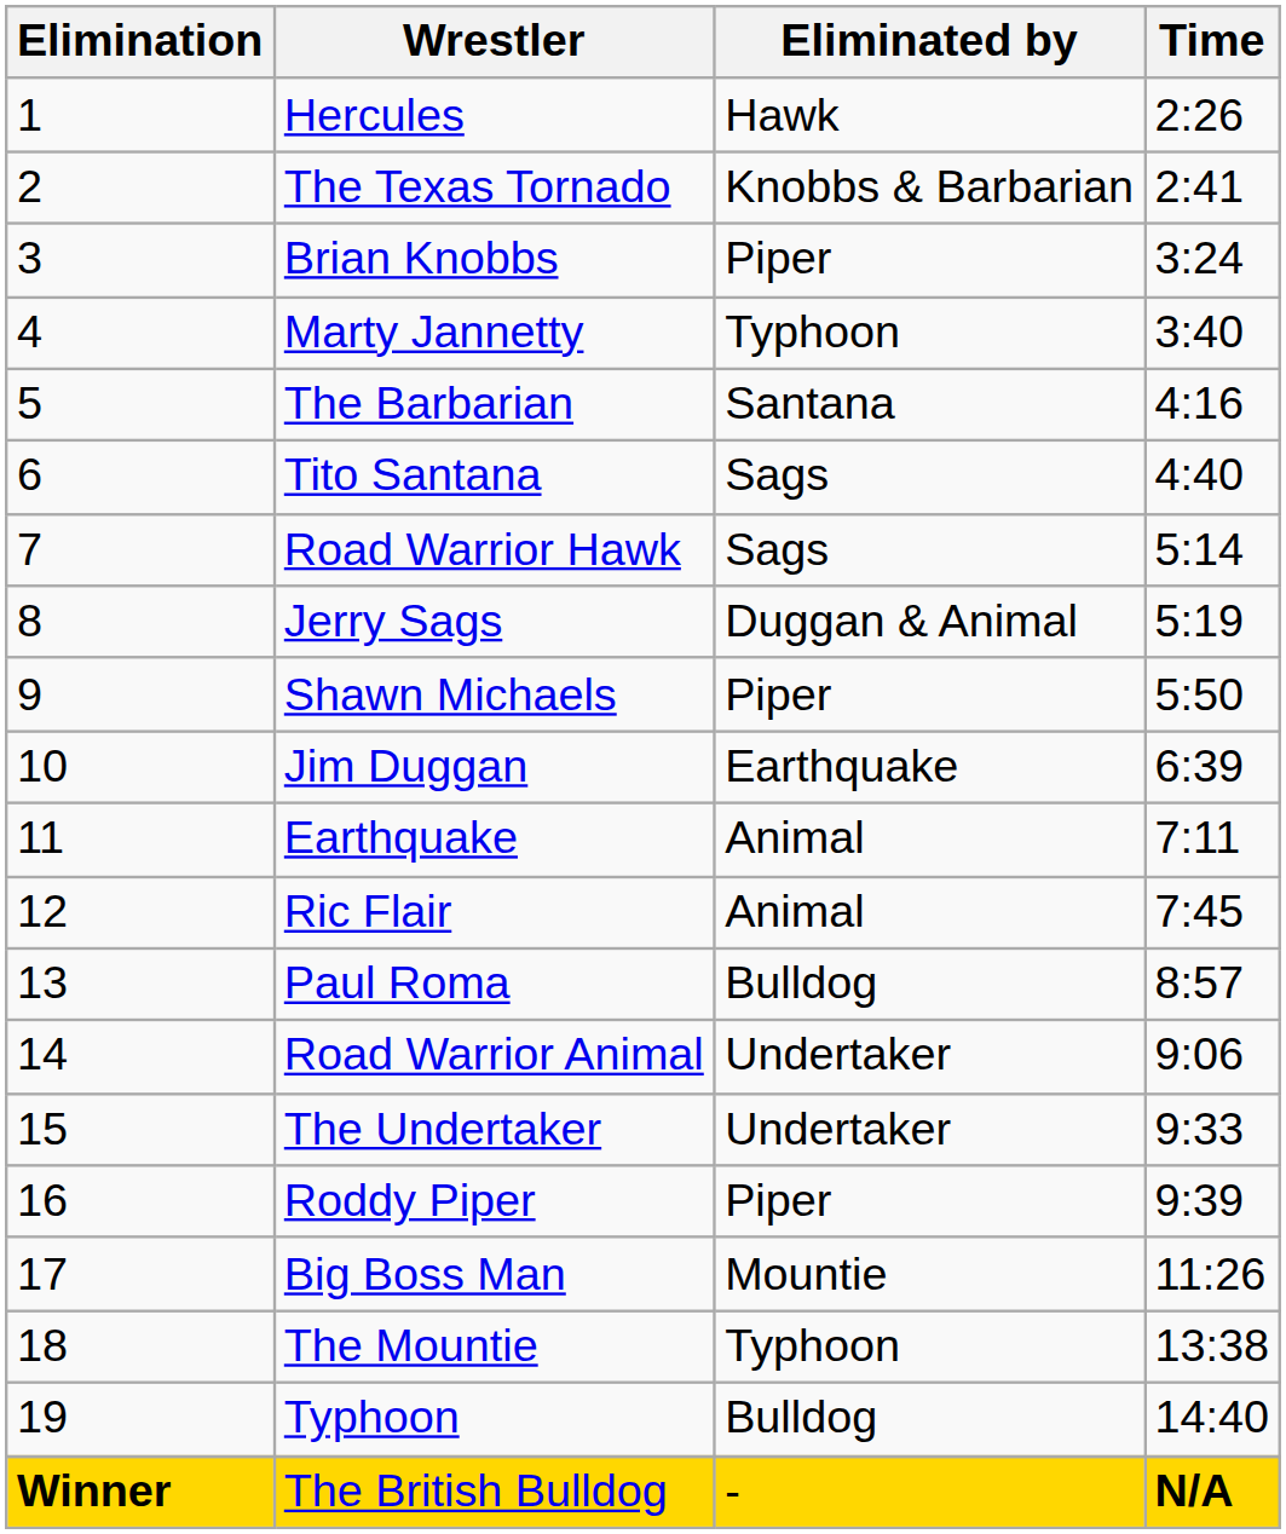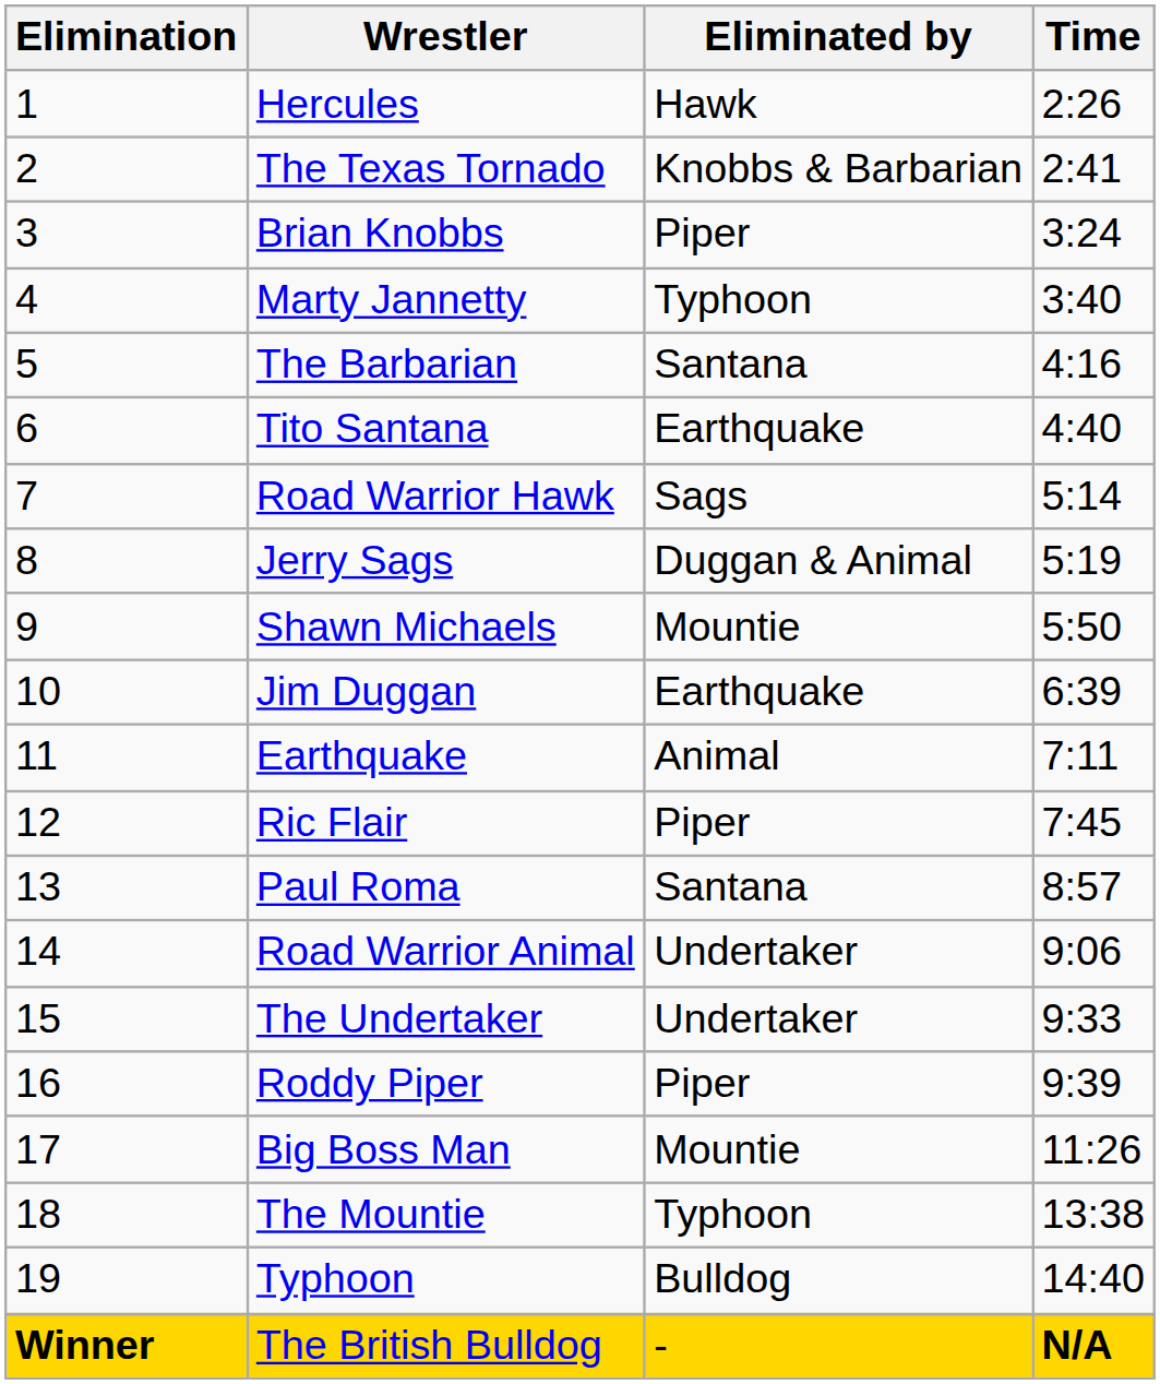 <table class="wikitable" border="1">
 <tr>
 <th>Elimination</th>
 <th>Wrestler</th>
 <th>Eliminated by</th>
 <th>Time</th>
 </tr>
 <tr>
 <td>1</td>
 <td><a href='#'>Hercules</a></td>
 <td>Hawk</td>
 <td>2:26</td>
 </tr>
 <tr>
 <td>2</td>
 <td><a href='#'>The Texas Tornado</a></td>
 <td>Knobbs & Barbarian</td>
 <td>2:41</td>
 </tr>
 <tr>
 <td>3</td>
 <td><a href='#'>Brian Knobbs</a></td>
 <td>Piper</td>
 <td>3:24</td>
 </tr>
 <tr>
 <td>4</td>
 <td><a href='#'>Marty Jannetty</a></td>
 <td>Typhoon</td>
 <td>3:40</td>
 </tr>
 <tr>
 <td>5</td>
 <td><a href='#'>The Barbarian</a></td>
 <td>Santana</td>
 <td>4:16</td>
 </tr>
 <tr>
 <td>6</td>
 <td><a href='#'>Tito Santana</a></td>
-<td>Sags</td>
+<td>Earthquake</td>
 <td>4:40</td>
 </tr>
 <tr>
 <td>7</td>
 <td><a href='#'>Road Warrior Hawk</a></td>
 <td>Sags</td>
 <td>5:14</td>
 </tr>
 <tr>
 <td>8</td>
 <td><a href='#'>Jerry Sags</a></td>
 <td>Duggan & Animal</td>
 <td>5:19</td>
 </tr>
 <tr>
 <td>9</td>
 <td><a href='#'>Shawn Michaels</a></td>
-<td>Piper</td>
+<td>Mountie</td>
 <td>5:50</td>
 </tr>
 <tr>
 <td>10</td>
 <td><a href='#'>Jim Duggan</a></td>
 <td>Earthquake</td>
 <td>6:39</td>
 </tr>
 <tr>
 <td>11</td>
 <td><a href='#'>Earthquake</a></td>
 <td>Animal</td>
 <td>7:11</td>
 </tr>
 <tr>
 <td>12</td>
 <td><a href='#'>Ric Flair</a></td>
-<td>Animal</td>
+<td>Piper</td>
 <td>7:45</td>
 </tr>
 <tr>
 <td>13</td>
 <td><a href='#'>Paul Roma</a></td>
-<td>Bulldog</td>
+<td>Santana</td>
 <td>8:57</td>
 </tr>
 <tr>
 <td>14</td>
 <td><a href='#'>Road Warrior Animal</a></td>
 <td>Undertaker</td>
 <td>9:06</td>
 </tr>
 <tr>
 <td>15</td>
 <td><a href='#'>The Undertaker</a></td>
 <td>Undertaker</td>
 <td>9:33</td>
 </tr>
 <tr>
 <td>16</td>
 <td><a href='#'>Roddy Piper</a></td>
 <td>Piper</td>
 <td>9:39</td>
 </tr>
 <tr>
 <td>17</td>
 <td><a href='#'>Big Boss Man</a></td>
 <td>Mountie</td>
 <td>11:26</td>
 </tr>
 <tr>
 <td>18</td>
 <td><a href='#'>The Mountie</a></td>
 <td>Typhoon</td>
 <td>13:38</td>
 </tr>
 <tr>
 <td>19</td>
 <td><a href='#'>Typhoon</a></td>
 <td>Bulldog</td>
 <td>14:40</td>
 </tr>
 <tr>
 </tr>
 <tr style="background:gold">
 <td><strong>Winner</strong></td>
 <td><a href='#'>The British Bulldog</a></td>
 <td>-</td>
 <td><strong>N/A</strong></td>
 </tr>
 </table>
